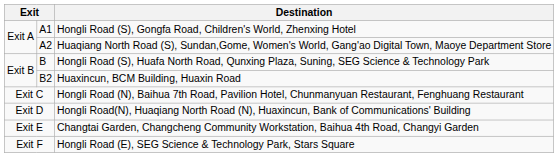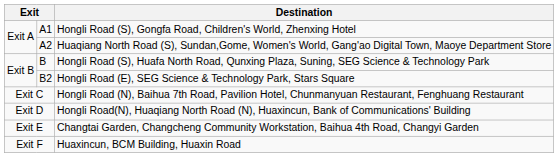 <table class="wikitable">
 <tr>
 <th style="width:70px" colspan="2">Exit</th>
 <th>Destination</th>
 </tr>
 <tr>
 <td align="center" rowspan="2">Exit A</td>
 <td>A1</td>
 <td>Hongli Road (S), Gongfa Road, Children's World, Zhenxing Hotel</td>
 </tr>
 <tr>
 <td>A2</td>
 <td>Huaqiang North Road (S), Sundan,Gome, Women's World, Gang'ao Digital Town, Maoye Department Store</td>
 </tr>
 <tr>
 <td align="center" rowspan="2">Exit B</td>
 <td>B</td>
 <td>Hongli Road (S), Huafa North Road, Qunxing Plaza, Suning, SEG Science & Technology Park</td>
 </tr>
 <tr>
 <td>B2</td>
-<td>Huaxincun, BCM Building, Huaxin Road</td>
+<td>Hongli Road (E), SEG Science & Technology Park, Stars Square</td>
 </tr>
 <tr>
 <td align="center" colspan="2">Exit C</td>
 <td>Hongli Road (N), Baihua 7th Road, Pavilion Hotel, Chunmanyuan Restaurant, Fenghuang Restaurant</td>
 </tr>
 <tr>
 <td align="center" colspan="2">Exit D</td>
 <td>Hongli Road(N), Huaqiang North Road (N), Huaxincun, Bank of Communications' Building</td>
 </tr>
 <tr>
 <td align="center" colspan="2">Exit E</td>
 <td>Changtai Garden, Changcheng Community Workstation, Baihua 4th Road, Changyi Garden</td>
 </tr>
 <tr>
 <td align="center" colspan="2">Exit F</td>
-<td>Hongli Road (E), SEG Science & Technology Park, Stars Square</td>
+<td>Huaxincun, BCM Building, Huaxin Road</td>
 </tr>
 </table>
